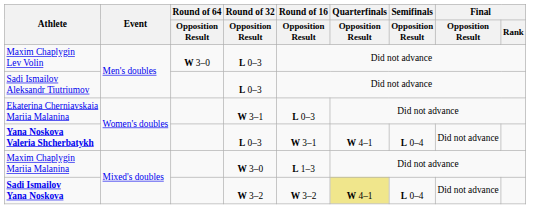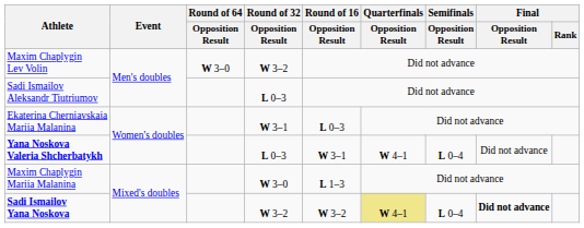 <table class="wikitable" style="text-align:center; font-size:90%">
 <tr>
 <th rowspan=2>Athlete</th>
 <th rowspan=2>Event</th>
 <th>Round of 64</th>
 <th>Round of 32</th>
 <th>Round of 16</th>
 <th>Quarterfinals</th>
 <th>Semifinals</th>
 <th colspan=2>Final</th>
 </tr>
 <tr style="font-size:95%">
 <th>Opposition<br>Result</th>
 <th>Opposition<br>Result</th>
 <th>Opposition<br>Result</th>
 <th>Opposition<br>Result</th>
 <th>Opposition<br>Result</th>
 <th>Opposition<br>Result</th>
 <th>Rank</th>
 </tr>
 <tr>
 <td align=left><a href='#'>Maxim Chaplygin</a><br><a href='#'>Lev Volin</a></td>
 <td align=left rowspan=2><a href='#'>Men's doubles</a></td>
 <td><br><strong>W</strong> 3–0</td>
-<td><br><strong>L</strong> 0–3</td>
+<td><br><strong>W</strong> 3–2</td>
 <td colspan=5>Did not advance</td>
 </tr>
 <tr>
 <td align=left><a href='#'>Sadi Ismailov</a><br><a href='#'>Aleksandr Tiutriumov</a></td>
 <td></td>
 <td><br><strong>L</strong> 0–3</td>
 <td colspan=5>Did not advance</td>
 </tr>
 <tr>
 <td align=left><a href='#'>Ekaterina Cherniavskaia</a><br><a href='#'>Mariia Malanina</a></td>
 <td align=left rowspan=2><a href='#'>Women's doubles</a></td>
 <td></td>
 <td><br><strong>W</strong> 3–1</td>
 <td><br><strong>L</strong> 0–3</td>
 <td colspan=4>Did not advance</td>
 </tr>
 <tr>
 <td align=left><strong><a href='#'>Yana Noskova</a><br><a href='#'>Valeria Shcherbatykh</a></strong></td>
 <td></td>
 <td><br><strong>L</strong> 0–3</td>
 <td><br><strong>W</strong> 3–1</td>
 <td><br><strong>W</strong> 4–1</td>
 <td><br><strong>L</strong> 0–4</td>
 <td>Did not advance</td>
 <td></td>
 </tr>
 <tr>
 <td align=left><a href='#'>Maxim Chaplygin</a><br><a href='#'>Mariia Malanina</a></td>
 <td align=left rowspan=2><a href='#'>Mixed's doubles</a></td>
 <td></td>
 <td><br><strong>W</strong> 3–0</td>
 <td><br><strong>L</strong> 1–3</td>
 <td colspan=4>Did not advance</td>
 </tr>
 <tr>
 <td align=left><strong><a href='#'>Sadi Ismailov</a><br><a href='#'>Yana Noskova</a></strong></td>
 <td></td>
 <td><br><strong>W</strong> 3–2</td>
 <td><br><strong>W</strong> 3–2</td>
 <td style="background: khaki;"><br><strong>W</strong> 4–1</td>
 <td><br><strong>L</strong> 0–4</td>
-<td>Did not advance</td>
+<td><strong>Did not advance</strong></td>
 <td></td>
 </tr>
 </table>
